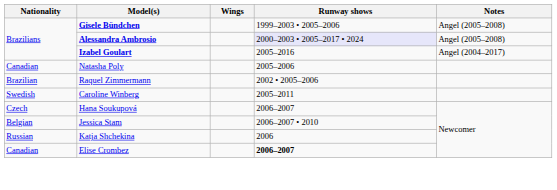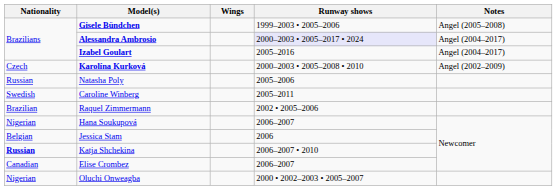 <table class="wikitable" style="font-size:85%; width:100%;">
 <tr>
 <th>Nationality</th>
 <th>Model(s)</th>
 <th>Wings</th>
 <th>Runway shows</th>
 <th>Notes</th>
 </tr>
 <tr>
 <td rowspan="3"> <a href='#'>Brazilians</a></td>
 <td><strong><a href='#'>Gisele Bündchen</a></strong></td>
 <td align="center"></td>
 <td>1999–2003 • 2005–2006</td>
 <td> Angel (2005–2008)</td>
 </tr>
 <tr>
 <td><strong><a href='#'>Alessandra Ambrosio</a></strong></td>
 <td></td>
 <td style="background: lavender;">2000–2003 • 2005–2017 • 2024</td>
-<td> Angel (2005–2008)</td>
+<td> Angel (2004–2017)</td>
 </tr>
 <tr>
 <td><strong><a href='#'>Izabel Goulart</a></strong></td>
 <td></td>
 <td>2005–2016</td>
 <td> Angel (2004–2017)</td>
 </tr>
 <tr>
-<td> <a href='#'>Canadian</a></td>
+<td> <a href='#'>Czech</a></td>
+<td><strong><a href='#'>Karolína Kurková</a></strong></td>
+<td></td>
+<td>2000–2003 • 2005–2008 • 2010</td>
+<td> Angel (2002–2009)</td>
+</tr>
+<tr>
+<td> <a href='#'>Russian</a></td>
 <td><a href='#'>Natasha Poly</a></td>
 <td></td>
 <td>2005–2006</td>
+<td></td>
+</tr>
+<tr>
+<td> <a href='#'>Swedish</a></td>
+<td><a href='#'>Caroline Winberg</a></td>
+<td></td>
+<td>2005–2011</td>
 <td></td>
 </tr>
 <tr>
 <td> <a href='#'>Brazilian</a></td>
 <td><a href='#'>Raquel Zimmermann</a></td>
 <td></td>
 <td>2002 • 2005–2006</td>
 <td></td>
 </tr>
 <tr>
-<td> <a href='#'>Swedish</a></td>
-<td><a href='#'>Caroline Winberg</a></td>
-<td></td>
-<td>2005–2011</td>
-<td></td>
-</tr>
-<tr>
-<td> <a href='#'>Czech</a></td>
+<td> <a href='#'>Nigerian</a></td>
 <td><a href='#'>Hana Soukupová</a></td>
 <td></td>
 <td>2006–2007</td>
 <td rowspan="4">Newcomer</td>
 </tr>
 <tr>
 <td> <a href='#'>Belgian</a></td>
 <td><a href='#'>Jessica Stam</a></td>
 <td align="center"></td>
-<td>2006–2007 • 2010</td>
+<td>2006</td>
 </tr>
 <tr>
-<td> <a href='#'>Russian</a></td>
+<td><strong> <a href='#'>Russian</a></strong></td>
 <td><a href='#'>Katja Shchekina</a></td>
 <td></td>
-<td>2006</td>
+<td>2006–2007 • 2010</td>
 </tr>
 <tr>
 <td> <a href='#'>Canadian</a></td>
 <td><a href='#'>Elise Crombez</a></td>
 <td></td>
-<td><strong>2006–2007</strong></td>
+<td>2006–2007</td>
+</tr>
+<tr>
+<td> <a href='#'>Nigerian</a></td>
+<td><a href='#'>Oluchi Onweagba</a></td>
+<td align="center"></td>
+<td>2000 • 2002–2003 • 2005–2007</td>
+<td></td>
 </tr>
 </table>
